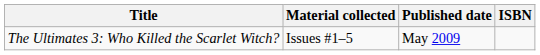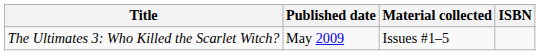 <table class="wikitable">
 <tr>
 <th>Title</th>
+<th>Published date</th>
 <th>Material collected</th>
-<th>Published date</th>
 <th>ISBN</th>
 </tr>
 <tr>
 <td><em>The Ultimates 3: Who Killed the Scarlet Witch?</em></td>
+<td>May <a href='#'>2009</a></td>
 <td>Issues #1–5</td>
-<td>May <a href='#'>2009</a></td>
 <td></td>
 </tr>
 </table>
